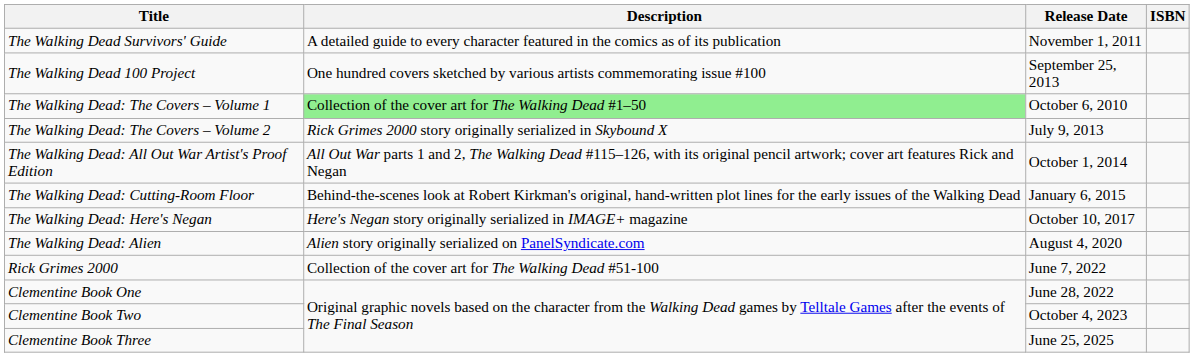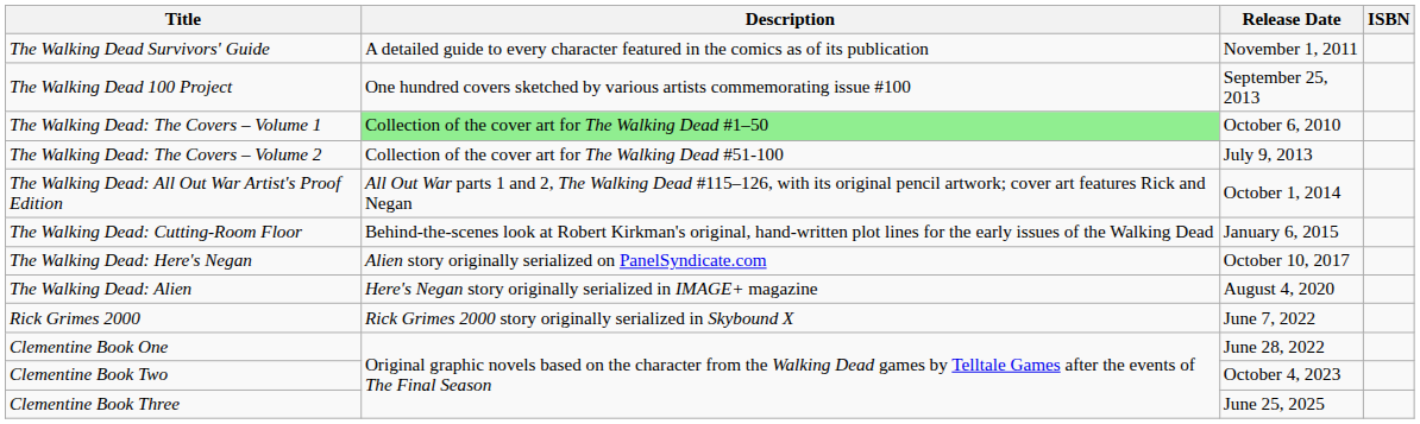 <table class="wikitable">
 <tr>
 <th>Title</th>
 <th>Description</th>
 <th>Release Date</th>
 <th>ISBN</th>
 </tr>
 <tr>
 <td><em>The Walking Dead Survivors' Guide</em></td>
 <td>A detailed guide to every character featured in the comics as of its publication</td>
 <td>November 1, 2011</td>
 <td></td>
 </tr>
 <tr>
 <td><em>The Walking Dead 100 Project</em></td>
 <td>One hundred covers sketched by various artists commemorating issue #100</td>
 <td>September 25, 2013</td>
 <td></td>
 </tr>
 <tr>
 <td><em>The Walking Dead: The Covers – Volume 1</em></td>
 <td style="background: lightgreen;">Collection of the cover art for <em>The Walking Dead</em> #1–50</td>
 <td>October 6, 2010</td>
 <td></td>
 </tr>
 <tr>
 <td><em>The Walking Dead: The Covers – Volume 2</em></td>
-<td><em>Rick Grimes 2000</em> story originally serialized in <em>Skybound X</em></td>
+<td>Collection of the cover art for <em>The Walking Dead</em> #51-100</td>
 <td>July 9, 2013</td>
 <td></td>
 </tr>
 <tr>
 <td><em>The Walking Dead: All Out War Artist's Proof Edition</em></td>
 <td><em>All Out War</em> parts 1 and 2, <em>The Walking Dead</em> #115–126, with its original pencil artwork; cover art features Rick and Negan</td>
 <td>October 1, 2014</td>
 <td></td>
 </tr>
 <tr>
 <td><em>The Walking Dead: Cutting-Room Floor</em></td>
 <td>Behind-the-scenes look at Robert Kirkman's original, hand-written plot lines for the early issues of the Walking Dead</td>
 <td>January 6, 2015</td>
 <td></td>
 </tr>
 <tr>
 <td><em>The Walking Dead: Here's Negan</em></td>
-<td><em>Here's Negan</em> story originally serialized in <em>IMAGE+</em> magazine</td>
+<td><em>Alien</em> story originally serialized on <a href='#'>PanelSyndicate.com</a></td>
 <td>October 10, 2017</td>
 <td></td>
 </tr>
 <tr>
 <td><em>The Walking Dead: Alien</em></td>
-<td><em>Alien</em> story originally serialized on <a href='#'>PanelSyndicate.com</a></td>
+<td><em>Here's Negan</em> story originally serialized in <em>IMAGE+</em> magazine</td>
 <td>August 4, 2020</td>
 <td></td>
 </tr>
 <tr>
 <td><em>Rick Grimes 2000</em></td>
-<td>Collection of the cover art for <em>The Walking Dead</em> #51-100</td>
+<td><em>Rick Grimes 2000</em> story originally serialized in <em>Skybound X</em></td>
 <td>June 7, 2022</td>
 <td></td>
 </tr>
 <tr>
 <td><em>Clementine Book One</em></td>
 <td rowspan="3">Original graphic novels based on the character from the <em>Walking Dead</em> games by <a href='#'>Telltale Games</a> after the events of <em>The Final Season</em></td>
 <td>June 28, 2022</td>
 <td></td>
 </tr>
 <tr>
 <td><em>Clementine Book Two</em></td>
 <td>October 4, 2023</td>
 <td></td>
 </tr>
 <tr>
 <td><em>Clementine Book Three</em></td>
 <td>June 25, 2025</td>
 <td></td>
 </tr>
 </table>
